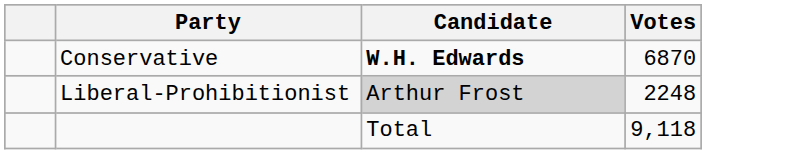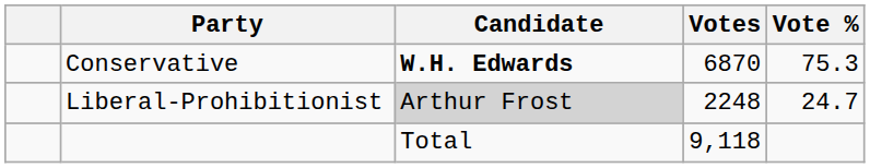 <table class="wikitable">
 <tr>
 <th></th>
 <th scope="col" width="175">Party</th>
 <th scope="col" width="150">Candidate</th>
 <th>Votes</th>
+<th>Vote %</th>
 </tr>
 <tr>
 <td>   </td>
 <td>Conservative</td>
 <td><strong>W.H. Edwards</strong></td>
 <td align=right>6870</td>
+<td align=right>75.3</td>
 </tr>
 <tr>
 <td>   </td>
 <td>Liberal-Prohibitionist</td>
 <td style="background: lightgrey;">Arthur Frost</td>
 <td align=right>2248</td>
+<td align=right>24.7</td>
 </tr>
 <tr>
 <td></td>
 <td></td>
 <td>Total</td>
 <td align=right>9,118</td>
+<td></td>
 </tr>
 </table>
